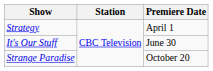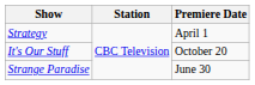 <table class="wikitable">
 <tr>
 <th>Show</th>
 <th>Station</th>
 <th>Premiere Date</th>
 </tr>
 <tr>
 <td><em><a href='#'>Strategy</a></em></td>
 <td rowspan="3"><a href='#'>CBC Television</a></td>
 <td>April 1</td>
 </tr>
 <tr>
 <td><em><a href='#'>It's Our Stuff</a></em></td>
-<td>June 30</td>
+<td>October 20</td>
 </tr>
 <tr>
 <td><em><a href='#'>Strange Paradise</a></em></td>
-<td>October 20</td>
+<td>June 30</td>
 </tr>
 </table>
